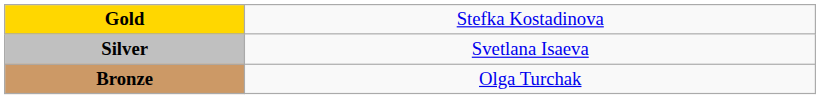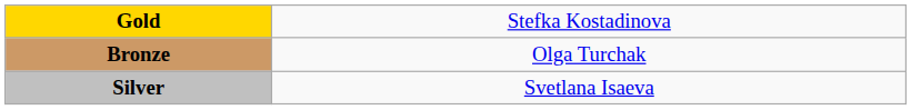 <table class="wikitable" style="text-align:center; " width="35%">
 <tr>
 <td bgcolor="gold"><strong>Gold</strong></td>
 <td><a href='#'>Stefka Kostadinova</a><br>  <small><em></em></small></td>
 </tr>
 <tr>
+<td bgcolor="CC9966"><strong>Bronze</strong></td>
+<td><a href='#'>Olga Turchak</a><br>  <small><em></em></small></td>
+</tr>
+<tr>
 <td bgcolor="silver"><strong>Silver</strong></td>
 <td><a href='#'>Svetlana Isaeva</a><br>  <small><em></em></small></td>
 </tr>
-<tr>
-<td bgcolor="CC9966"><strong>Bronze</strong></td>
-<td><a href='#'>Olga Turchak</a><br>  <small><em></em></small></td>
-</tr>
 </table>
